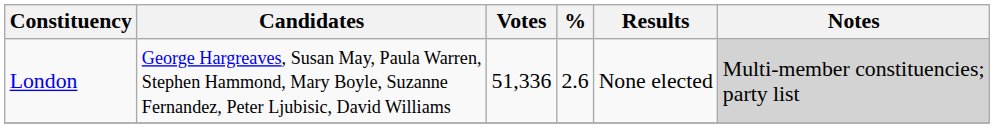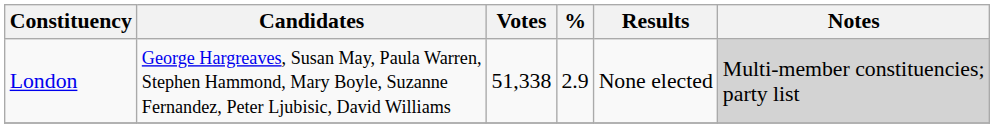 <table class="wikitable">
 <tr>
 <th>Constituency</th>
 <th>Candidates</th>
 <th>Votes</th>
 <th>%</th>
 <th>Results</th>
 <th>Notes</th>
 </tr>
 <tr>
 <td><a href='#'>London</a></td>
 <td><small><a href='#'>George Hargreaves</a>, Susan May, Paula Warren,<br>Stephen Hammond, Mary Boyle, Suzanne<br>Fernandez, Peter Ljubisic, David Williams</small></td>
-<td>51,336</td>
-<td>2.6</td>
+<td>51,338</td>
+<td>2.9</td>
 <td>None elected</td>
 <td style="background: lightgrey;">Multi-member constituencies;<br>party list</td>
 </tr>
 <tr>
 </tr>
 </table>
